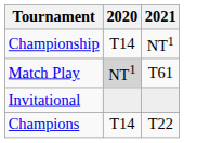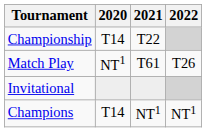 <table class="wikitable" style="text-align:center;">
 <tr>
 <th>Tournament</th>
 <th>2020</th>
 <th>2021</th>
+<th>2022</th>
 </tr>
 <tr>
 <td align="left"><a href='#'>Championship</a></td>
 <td>T14</td>
-<td>NT<sup>1</sup></td>
+<td>T22</td>
+<td colspan=1 style="background:#D3D3D3;"></td>
 </tr>
 <tr>
 <td align="left"><a href='#'>Match Play</a></td>
-<td style="background: lightgrey;">NT<sup>1</sup></td>
+<td>NT<sup>1</sup></td>
 <td>T61</td>
+<td>T26</td>
 </tr>
 <tr>
 <td align="left"><a href='#'>Invitational</a></td>
 <td style="background:#eeeeee;"></td>
 <td style="background:#eeeeee;"></td>
+<td colspan=1 style="background:#D3D3D3;"></td>
 </tr>
 <tr>
 <td align="left"><a href='#'>Champions</a></td>
 <td>T14</td>
-<td>T22</td>
+<td>NT<sup>1</sup></td>
+<td>NT<sup>1</sup></td>
 </tr>
 </table>
